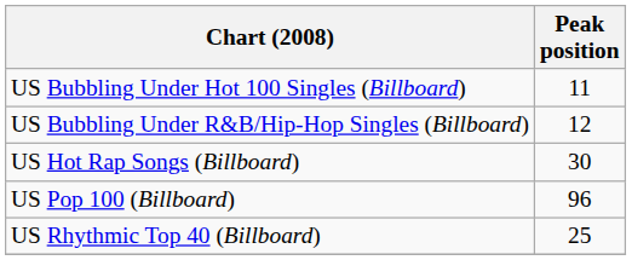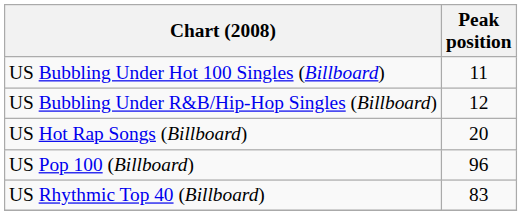 <table class="wikitable sortable">
 <tr>
 <th>Chart (2008)</th>
 <th>Peak<br>position</th>
 </tr>
 <tr>
 <td>US <a href='#'>Bubbling Under Hot 100 Singles</a> (<em><a href='#'>Billboard</a></em>)</td>
 <td align="center">11</td>
 </tr>
 <tr>
 <td>US <a href='#'>Bubbling Under R&B/Hip-Hop Singles</a> (<em>Billboard</em>)</td>
 <td align="center">12</td>
 </tr>
 <tr>
 <td>US <a href='#'>Hot Rap Songs</a> (<em>Billboard</em>)</td>
-<td align="center">30</td>
+<td align="center">20</td>
 </tr>
 <tr>
 <td>US <a href='#'>Pop 100</a> (<em>Billboard</em>)</td>
 <td align="center">96</td>
 </tr>
 <tr>
 <td>US <a href='#'>Rhythmic Top 40</a> (<em>Billboard</em>)</td>
-<td align="center">25</td>
+<td align="center">83</td>
 </tr>
 <tr>
 </tr>
 </table>
